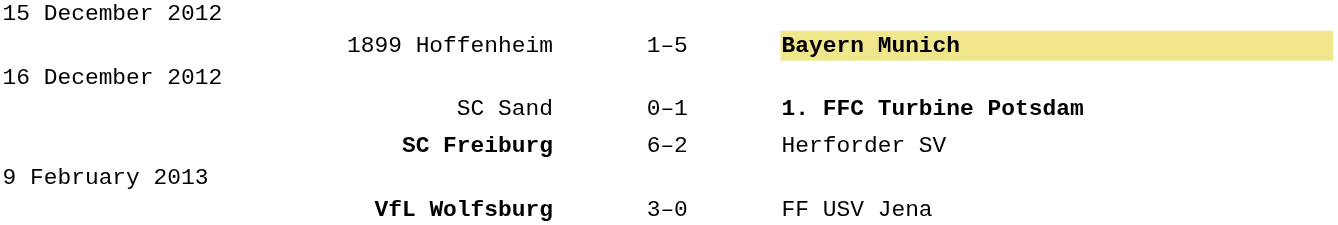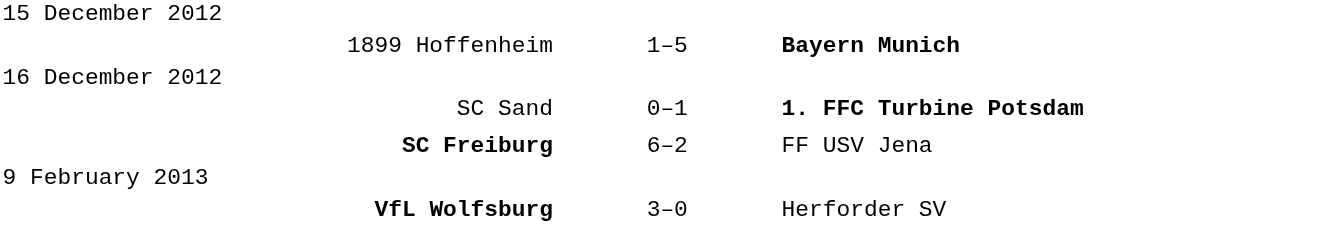 <table width=100% cellspacing=1>
 <tr>
 <th width=25%></th>
 <th width=10%></th>
 <th width=25%></th>
 <th></th>
 </tr>
 <tr>
 <td>15 December 2012</td>
 </tr>
 <tr>
 <td align=right>1899 Hoffenheim</td>
 <td align=center>1–5</td>
-<td style="background: khaki;"><strong>Bayern Munich</strong></td>
+<td><strong>Bayern Munich</strong></td>
 </tr>
 <tr>
 <td>16 December 2012</td>
 </tr>
 <tr>
 <td align=right>SC Sand</td>
 <td align=center>0–1</td>
 <td><strong>1. FFC Turbine Potsdam</strong></td>
 </tr>
 <tr>
 <td></td>
 </tr>
 <tr>
 <td align=right><strong>SC Freiburg</strong></td>
 <td align=center>6–2</td>
-<td>Herforder SV</td>
+<td>FF USV Jena</td>
 </tr>
 <tr>
 <td>9 February 2013</td>
 </tr>
 <tr>
 <td align=right><strong>VfL Wolfsburg</strong></td>
 <td align=center>3–0</td>
-<td>FF USV Jena</td>
+<td>Herforder SV</td>
 </tr>
 <tr>
 </tr>
 </table>
